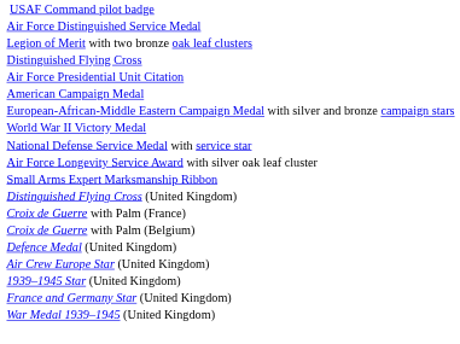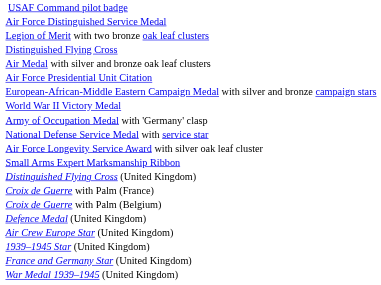 <table>
 <tr>
 <td colspan="2">  <a href='#'>USAF Command pilot badge</a></td>
 </tr>
 <tr>
 <td></td>
 <td><a href='#'>Air Force Distinguished Service Medal</a></td>
 </tr>
 <tr>
 <td></td>
 <td><a href='#'>Legion of Merit</a> with two bronze <a href='#'>oak leaf clusters</a></td>
 </tr>
 <tr>
 <td></td>
 <td><a href='#'>Distinguished Flying Cross</a></td>
 </tr>
 <tr>
 <td></td>
-<td><a href='#'>Air Force Presidential Unit Citation</a></td>
+<td><a href='#'>Air Medal</a> with silver and bronze oak leaf clusters</td>
 </tr>
 <tr>
 <td></td>
-<td><a href='#'>American Campaign Medal</a></td>
+<td><a href='#'>Air Force Presidential Unit Citation</a></td>
 </tr>
 <tr>
 <td></td>
 <td><a href='#'>European-African-Middle Eastern Campaign Medal</a> with silver and bronze <a href='#'>campaign stars</a></td>
 </tr>
 <tr>
 <td></td>
 <td><a href='#'>World War II Victory Medal</a></td>
+</tr>
+<tr>
+<td></td>
+<td><a href='#'>Army of Occupation Medal</a> with 'Germany' clasp</td>
 </tr>
 <tr>
 <td></td>
 <td><a href='#'>National Defense Service Medal</a> with <a href='#'>service star</a></td>
 </tr>
 <tr>
 <td></td>
 <td><a href='#'>Air Force Longevity Service Award</a> with silver oak leaf cluster</td>
 </tr>
 <tr>
 <td></td>
 <td><a href='#'>Small Arms Expert Marksmanship Ribbon</a></td>
 </tr>
 <tr>
 <td></td>
 <td><em><a href='#'>Distinguished Flying Cross</a></em> (United Kingdom)</td>
 </tr>
 <tr>
 <td></td>
 <td><em><a href='#'>Croix de Guerre</a></em> with Palm (France)</td>
 </tr>
 <tr>
 <td></td>
 <td><em><a href='#'>Croix de Guerre</a></em> with Palm (Belgium)</td>
 </tr>
 <tr>
 <td></td>
 <td><em><a href='#'>Defence Medal</a></em> (United Kingdom)</td>
 </tr>
 <tr>
 <td></td>
 <td><em><a href='#'>Air Crew Europe Star</a></em> (United Kingdom)</td>
 </tr>
 <tr>
 <td></td>
 <td><em><a href='#'>1939–1945 Star</a></em> (United Kingdom)</td>
 </tr>
 <tr>
 <td></td>
 <td><em><a href='#'>France and Germany Star</a></em> (United Kingdom)</td>
 </tr>
 <tr>
 <td></td>
 <td><em><a href='#'>War Medal 1939–1945</a></em> (United Kingdom)</td>
 </tr>
 <tr>
 </tr>
 </table>
